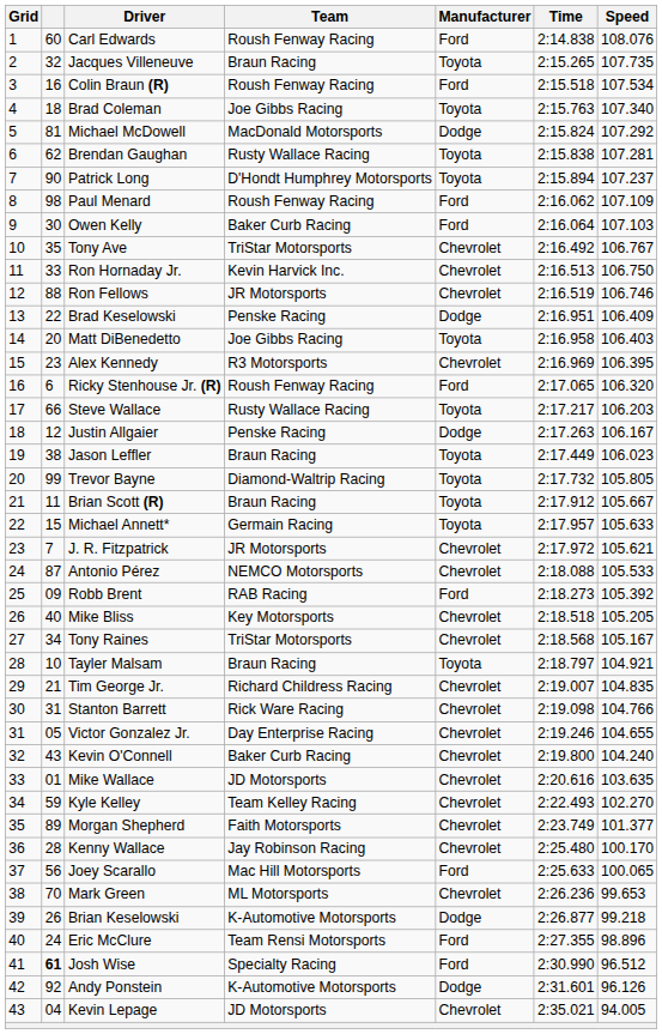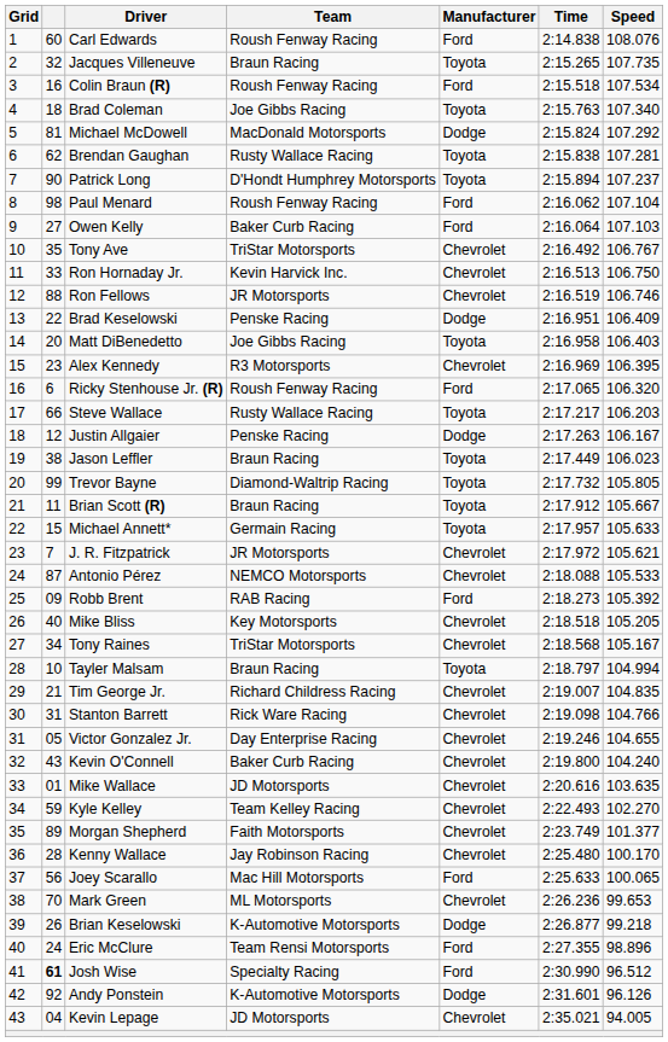 <table class="wikitable">
 <tr>
 <th>Grid</th>
 <th></th>
 <th>Driver</th>
 <th>Team</th>
 <th>Manufacturer</th>
 <th>Time</th>
 <th>Speed</th>
 </tr>
 <tr>
 <td>1</td>
 <td>60</td>
 <td>Carl Edwards</td>
 <td>Roush Fenway Racing</td>
 <td>Ford</td>
 <td>2:14.838</td>
 <td>108.076</td>
 </tr>
 <tr>
 <td>2</td>
 <td>32</td>
 <td>Jacques Villeneuve</td>
 <td>Braun Racing</td>
 <td>Toyota</td>
 <td>2:15.265</td>
 <td>107.735</td>
 </tr>
 <tr>
 <td>3</td>
 <td>16</td>
 <td>Colin Braun <strong>(R)</strong></td>
 <td>Roush Fenway Racing</td>
 <td>Ford</td>
 <td>2:15.518</td>
 <td>107.534</td>
 </tr>
 <tr>
 <td>4</td>
 <td>18</td>
 <td>Brad Coleman</td>
 <td>Joe Gibbs Racing</td>
 <td>Toyota</td>
 <td>2:15.763</td>
 <td>107.340</td>
 </tr>
 <tr>
 <td>5</td>
 <td>81</td>
 <td>Michael McDowell</td>
 <td>MacDonald Motorsports</td>
 <td>Dodge</td>
 <td>2:15.824</td>
 <td>107.292</td>
 </tr>
 <tr>
 <td>6</td>
 <td>62</td>
 <td>Brendan Gaughan</td>
 <td>Rusty Wallace Racing</td>
 <td>Toyota</td>
 <td>2:15.838</td>
 <td>107.281</td>
 </tr>
 <tr>
 <td>7</td>
 <td>90</td>
 <td>Patrick Long</td>
 <td>D'Hondt Humphrey Motorsports</td>
 <td>Toyota</td>
 <td>2:15.894</td>
 <td>107.237</td>
 </tr>
 <tr>
 <td>8</td>
 <td>98</td>
 <td>Paul Menard</td>
 <td>Roush Fenway Racing</td>
 <td>Ford</td>
 <td>2:16.062</td>
-<td>107.109</td>
+<td>107.104</td>
 </tr>
 <tr>
 <td>9</td>
-<td>30</td>
+<td>27</td>
 <td>Owen Kelly</td>
 <td>Baker Curb Racing</td>
 <td>Ford</td>
 <td>2:16.064</td>
 <td>107.103</td>
 </tr>
 <tr>
 <td>10</td>
 <td>35</td>
 <td>Tony Ave</td>
 <td>TriStar Motorsports</td>
 <td>Chevrolet</td>
 <td>2:16.492</td>
 <td>106.767</td>
 </tr>
 <tr>
 <td>11</td>
 <td>33</td>
 <td>Ron Hornaday Jr.</td>
 <td>Kevin Harvick Inc.</td>
 <td>Chevrolet</td>
 <td>2:16.513</td>
 <td>106.750</td>
 </tr>
 <tr>
 <td>12</td>
 <td>88</td>
 <td>Ron Fellows</td>
 <td>JR Motorsports</td>
 <td>Chevrolet</td>
 <td>2:16.519</td>
 <td>106.746</td>
 </tr>
 <tr>
 <td>13</td>
 <td>22</td>
 <td>Brad Keselowski</td>
 <td>Penske Racing</td>
 <td>Dodge</td>
 <td>2:16.951</td>
 <td>106.409</td>
 </tr>
 <tr>
 <td>14</td>
 <td>20</td>
 <td>Matt DiBenedetto</td>
 <td>Joe Gibbs Racing</td>
 <td>Toyota</td>
 <td>2:16.958</td>
 <td>106.403</td>
 </tr>
 <tr>
 <td>15</td>
 <td>23</td>
 <td>Alex Kennedy</td>
 <td>R3 Motorsports</td>
 <td>Chevrolet</td>
 <td>2:16.969</td>
 <td>106.395</td>
 </tr>
 <tr>
 <td>16</td>
 <td>6</td>
 <td>Ricky Stenhouse Jr. <strong>(R)</strong></td>
 <td>Roush Fenway Racing</td>
 <td>Ford</td>
 <td>2:17.065</td>
 <td>106.320</td>
 </tr>
 <tr>
 <td>17</td>
 <td>66</td>
 <td>Steve Wallace</td>
 <td>Rusty Wallace Racing</td>
 <td>Toyota</td>
 <td>2:17.217</td>
 <td>106.203</td>
 </tr>
 <tr>
 <td>18</td>
 <td>12</td>
 <td>Justin Allgaier</td>
 <td>Penske Racing</td>
 <td>Dodge</td>
 <td>2:17.263</td>
 <td>106.167</td>
 </tr>
 <tr>
 <td>19</td>
 <td>38</td>
 <td>Jason Leffler</td>
 <td>Braun Racing</td>
 <td>Toyota</td>
 <td>2:17.449</td>
 <td>106.023</td>
 </tr>
 <tr>
 <td>20</td>
 <td>99</td>
 <td>Trevor Bayne</td>
 <td>Diamond-Waltrip Racing</td>
 <td>Toyota</td>
 <td>2:17.732</td>
 <td>105.805</td>
 </tr>
 <tr>
 <td>21</td>
 <td>11</td>
 <td>Brian Scott <strong>(R)</strong></td>
 <td>Braun Racing</td>
 <td>Toyota</td>
 <td>2:17.912</td>
 <td>105.667</td>
 </tr>
 <tr>
 <td>22</td>
 <td>15</td>
 <td>Michael Annett*</td>
 <td>Germain Racing</td>
 <td>Toyota</td>
 <td>2:17.957</td>
 <td>105.633</td>
 </tr>
 <tr>
 <td>23</td>
 <td>7</td>
 <td>J. R. Fitzpatrick</td>
 <td>JR Motorsports</td>
 <td>Chevrolet</td>
 <td>2:17.972</td>
 <td>105.621</td>
 </tr>
 <tr>
 <td>24</td>
 <td>87</td>
 <td>Antonio Pérez</td>
 <td>NEMCO Motorsports</td>
 <td>Chevrolet</td>
 <td>2:18.088</td>
 <td>105.533</td>
 </tr>
 <tr>
 <td>25</td>
 <td>09</td>
 <td>Robb Brent</td>
 <td>RAB Racing</td>
 <td>Ford</td>
 <td>2:18.273</td>
 <td>105.392</td>
 </tr>
 <tr>
 <td>26</td>
 <td>40</td>
 <td>Mike Bliss</td>
 <td>Key Motorsports</td>
 <td>Chevrolet</td>
 <td>2:18.518</td>
 <td>105.205</td>
 </tr>
 <tr>
 <td>27</td>
 <td>34</td>
 <td>Tony Raines</td>
 <td>TriStar Motorsports</td>
 <td>Chevrolet</td>
 <td>2:18.568</td>
 <td>105.167</td>
 </tr>
 <tr>
 <td>28</td>
 <td>10</td>
 <td>Tayler Malsam</td>
 <td>Braun Racing</td>
 <td>Toyota</td>
 <td>2:18.797</td>
-<td>104.921</td>
+<td>104.994</td>
 </tr>
 <tr>
 <td>29</td>
 <td>21</td>
 <td>Tim George Jr.</td>
 <td>Richard Childress Racing</td>
 <td>Chevrolet</td>
 <td>2:19.007</td>
 <td>104.835</td>
 </tr>
 <tr>
 <td>30</td>
 <td>31</td>
 <td>Stanton Barrett</td>
 <td>Rick Ware Racing</td>
 <td>Chevrolet</td>
 <td>2:19.098</td>
 <td>104.766</td>
 </tr>
 <tr>
 <td>31</td>
 <td>05</td>
 <td>Victor Gonzalez Jr.</td>
 <td>Day Enterprise Racing</td>
 <td>Chevrolet</td>
 <td>2:19.246</td>
 <td>104.655</td>
 </tr>
 <tr>
 <td>32</td>
 <td>43</td>
 <td>Kevin O'Connell</td>
 <td>Baker Curb Racing</td>
 <td>Chevrolet</td>
 <td>2:19.800</td>
 <td>104.240</td>
 </tr>
 <tr>
 <td>33</td>
 <td>01</td>
 <td>Mike Wallace</td>
 <td>JD Motorsports</td>
 <td>Chevrolet</td>
 <td>2:20.616</td>
 <td>103.635</td>
 </tr>
 <tr>
 <td>34</td>
 <td>59</td>
 <td>Kyle Kelley</td>
 <td>Team Kelley Racing</td>
 <td>Chevrolet</td>
 <td>2:22.493</td>
 <td>102.270</td>
 </tr>
 <tr>
 <td>35</td>
 <td>89</td>
 <td>Morgan Shepherd</td>
 <td>Faith Motorsports</td>
 <td>Chevrolet</td>
 <td>2:23.749</td>
 <td>101.377</td>
 </tr>
 <tr>
 <td>36</td>
 <td>28</td>
 <td>Kenny Wallace</td>
 <td>Jay Robinson Racing</td>
 <td>Chevrolet</td>
 <td>2:25.480</td>
 <td>100.170</td>
 </tr>
 <tr>
 <td>37</td>
 <td>56</td>
 <td>Joey Scarallo</td>
 <td>Mac Hill Motorsports</td>
 <td>Ford</td>
 <td>2:25.633</td>
 <td>100.065</td>
 </tr>
 <tr>
 <td>38</td>
 <td>70</td>
 <td>Mark Green</td>
 <td>ML Motorsports</td>
 <td>Chevrolet</td>
 <td>2:26.236</td>
 <td>99.653</td>
 </tr>
 <tr>
 <td>39</td>
 <td>26</td>
 <td>Brian Keselowski</td>
 <td>K-Automotive Motorsports</td>
 <td>Dodge</td>
 <td>2:26.877</td>
 <td>99.218</td>
 </tr>
 <tr>
 <td>40</td>
 <td>24</td>
 <td>Eric McClure</td>
 <td>Team Rensi Motorsports</td>
 <td>Ford</td>
 <td>2:27.355</td>
 <td>98.896</td>
 </tr>
 <tr>
 <td>41</td>
 <td><strong>61</strong></td>
 <td>Josh Wise</td>
 <td>Specialty Racing</td>
 <td>Ford</td>
 <td>2:30.990</td>
 <td>96.512</td>
 </tr>
 <tr>
 <td>42</td>
 <td>92</td>
 <td>Andy Ponstein</td>
 <td>K-Automotive Motorsports</td>
 <td>Dodge</td>
 <td>2:31.601</td>
 <td>96.126</td>
 </tr>
 <tr>
 <td>43</td>
 <td>04</td>
 <td>Kevin Lepage</td>
 <td>JD Motorsports</td>
 <td>Chevrolet</td>
 <td>2:35.021</td>
 <td>94.005</td>
 </tr>
 <tr>
 <th colspan="7"></th>
 </tr>
 </table>
